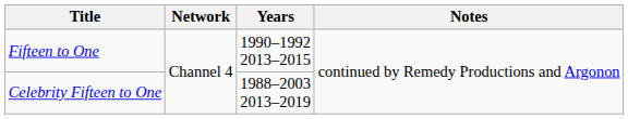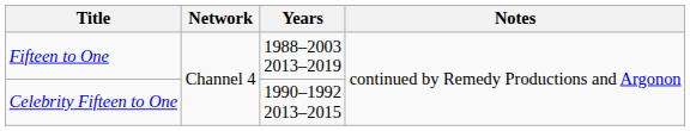 <table class="wikitable sortable">
 <tr>
 <th>Title</th>
 <th>Network</th>
 <th>Years</th>
 <th>Notes</th>
 </tr>
 <tr>
 <td><em><a href='#'>Fifteen to One</a></em></td>
 <td rowspan="2">Channel 4</td>
-<td>1990–1992<br>2013–2015</td>
+<td>1988–2003<br>2013–2019</td>
 <td rowspan="2">continued by Remedy Productions and <a href='#'>Argonon</a></td>
 </tr>
 <tr>
 <td><em><a href='#'>Celebrity Fifteen to One</a></em></td>
-<td>1988–2003<br>2013–2019</td>
+<td>1990–1992<br>2013–2015</td>
 </tr>
 </table>
